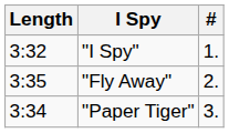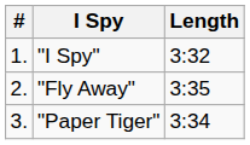 <table class="wikitable">
 <tr>
+<th>#</th>
+<th>I Spy</th>
 <th>Length</th>
-<th>I Spy</th>
-<th>#</th>
 </tr>
 <tr>
+<td>1.</td>
+<td>"I Spy"</td>
 <td>3:32</td>
-<td>"I Spy"</td>
-<td>1.</td>
 </tr>
 <tr>
+<td>2.</td>
+<td>"Fly Away"</td>
 <td>3:35</td>
-<td>"Fly Away"</td>
-<td>2.</td>
 </tr>
 <tr>
+<td>3.</td>
+<td>"Paper Tiger"</td>
 <td>3:34</td>
-<td>"Paper Tiger"</td>
-<td>3.</td>
 </tr>
 </table>
